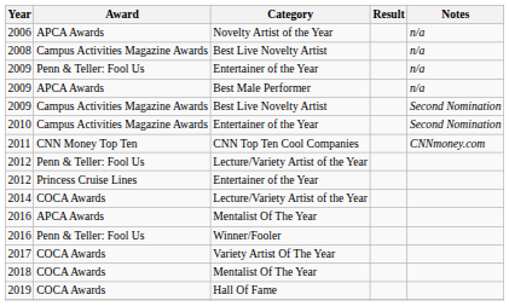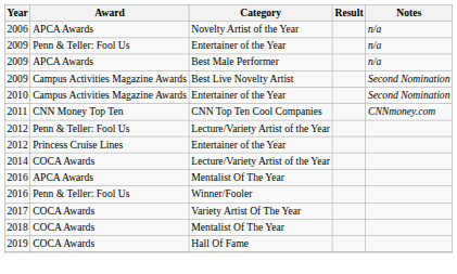 <table class="wikitable">
 <tr>
 <th>Year</th>
 <th>Award</th>
 <th>Category</th>
 <th>Result</th>
 <th>Notes</th>
 </tr>
 <tr>
 <td>2006</td>
 <td>APCA Awards</td>
 <td>Novelty Artist of the Year</td>
-<td></td>
-<td><em>n/a</em></td>
-</tr>
-<tr>
-<td>2008</td>
-<td>Campus Activities Magazine Awards</td>
-<td>Best Live Novelty Artist</td>
 <td></td>
 <td><em>n/a</em></td>
 </tr>
 <tr>
 <td>2009</td>
 <td>Penn & Teller: Fool Us</td>
 <td>Entertainer of the Year</td>
 <td></td>
 <td><em>n/a</em></td>
 </tr>
 <tr>
 <td>2009</td>
 <td>APCA Awards</td>
 <td>Best Male Performer</td>
 <td></td>
 <td><em>n/a</em></td>
 </tr>
 <tr>
 <td>2009</td>
 <td>Campus Activities Magazine Awards</td>
 <td>Best Live Novelty Artist</td>
 <td></td>
 <td><em>Second Nomination</em></td>
 </tr>
 <tr>
 <td>2010</td>
 <td>Campus Activities Magazine Awards</td>
 <td>Entertainer of the Year</td>
 <td></td>
 <td><em>Second Nomination</em></td>
 </tr>
 <tr>
 <td>2011</td>
 <td>CNN Money Top Ten</td>
 <td>CNN Top Ten Cool Companies</td>
 <td></td>
 <td><em>CNNmoney.com</em></td>
 </tr>
 <tr>
 <td>2012</td>
 <td>Penn & Teller: Fool Us</td>
 <td>Lecture/Variety Artist of the Year</td>
 <td></td>
 <td></td>
 </tr>
 <tr>
 <td>2012</td>
 <td>Princess Cruise Lines</td>
 <td>Entertainer of the Year</td>
 <td></td>
 <td></td>
 </tr>
 <tr>
 <td>2014</td>
 <td>COCA Awards</td>
 <td>Lecture/Variety Artist of the Year</td>
 <td></td>
 <td></td>
 </tr>
 <tr>
 <td>2016</td>
 <td>APCA Awards</td>
 <td>Mentalist Of The Year</td>
 <td></td>
 <td></td>
 </tr>
 <tr>
 <td>2016</td>
 <td>Penn & Teller: Fool Us</td>
 <td>Winner/Fooler</td>
 <td></td>
 <td></td>
 </tr>
 <tr>
 <td>2017</td>
 <td>COCA Awards</td>
 <td>Variety Artist Of The Year</td>
 <td></td>
 <td></td>
 </tr>
 <tr>
 <td>2018</td>
 <td>COCA Awards</td>
 <td>Mentalist Of The Year</td>
 <td></td>
 <td></td>
 </tr>
 <tr>
 <td>2019</td>
 <td>COCA Awards</td>
 <td>Hall Of Fame</td>
 <td></td>
 <td></td>
 </tr>
 <tr>
 </tr>
 </table>
